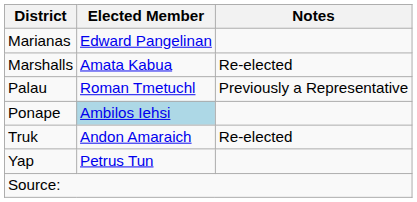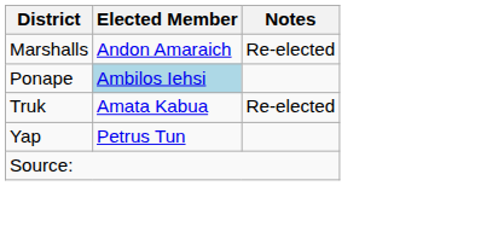 <table class=wikitable>
 <tr>
 <th>District</th>
 <th>Elected Member</th>
 <th>Notes</th>
 </tr>
 <tr>
-<td>Marianas</td>
-<td><a href='#'>Edward Pangelinan</a></td>
-<td></td>
-</tr>
-<tr>
 <td>Marshalls</td>
-<td><a href='#'>Amata Kabua</a></td>
+<td><a href='#'>Andon Amaraich</a></td>
 <td>Re-elected</td>
-</tr>
-<tr>
-<td>Palau</td>
-<td><a href='#'>Roman Tmetuchl</a></td>
-<td>Previously a Representative</td>
 </tr>
 <tr>
 <td>Ponape</td>
 <td style="background: lightblue;"><a href='#'>Ambilos Iehsi</a></td>
 <td></td>
 </tr>
 <tr>
 <td>Truk</td>
-<td><a href='#'>Andon Amaraich</a></td>
+<td><a href='#'>Amata Kabua</a></td>
 <td>Re-elected</td>
 </tr>
 <tr>
 <td>Yap</td>
 <td><a href='#'>Petrus Tun</a></td>
 <td></td>
 </tr>
 <tr>
 <td colspan=3>Source: </td>
 </tr>
 </table>
